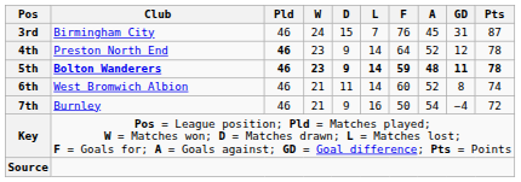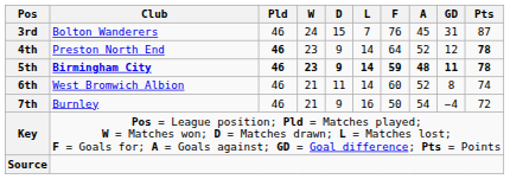 <table class="wikitable" style="text-align:center">
 <tr>
 <th scope="col">Pos</th>
 <th scope="col">Club</th>
 <th scope="col">Pld</th>
 <th scope="col">W</th>
 <th scope="col">D</th>
 <th scope="col">L</th>
 <th scope="col">F</th>
 <th scope="col">A</th>
 <th scope="col">GD</th>
 <th scope="col">Pts</th>
 </tr>
 <tr>
 <th scope="row">3rd</th>
-<td align="left"><a href='#'>Birmingham City</a></td>
+<td align="left"><a href='#'>Bolton Wanderers</a></td>
 <td>46</td>
 <td>24</td>
 <td>15</td>
 <td>7</td>
 <td>76</td>
 <td>45</td>
 <td>31</td>
 <td>87</td>
 </tr>
 <tr>
 <th scope="row">4th</th>
 <td align="left"><a href='#'>Preston North End</a></td>
 <td><strong>46</strong></td>
 <td>23</td>
 <td>9</td>
 <td>14</td>
 <td>64</td>
 <td>52</td>
 <td>12</td>
-<td>78</td>
+<td><strong>78</strong></td>
 </tr>
 <tr style="font-weight:bold">
 <th scope="row">5th</th>
-<td align="left"><a href='#'>Bolton Wanderers</a></td>
+<td align="left"><a href='#'>Birmingham City</a></td>
 <td>46</td>
 <td>23</td>
 <td>9</td>
 <td>14</td>
 <td>59</td>
 <td>48</td>
 <td>11</td>
 <td>78</td>
 </tr>
 <tr>
 <th scope="row">6th</th>
 <td align="left"><a href='#'>West Bromwich Albion</a></td>
 <td>46</td>
 <td>21</td>
 <td>11</td>
 <td>14</td>
 <td>60</td>
 <td>52</td>
 <td>8</td>
 <td>74</td>
 </tr>
 <tr>
 <th scope="row">7th</th>
 <td align="left"><a href='#'>Burnley</a></td>
 <td>46</td>
 <td>21</td>
 <td>9</td>
 <td>16</td>
 <td>50</td>
 <td>54</td>
 <td>−4</td>
 <td>72</td>
 </tr>
 <tr>
 <th scope="row">Key</th>
 <td colspan="9"><strong>Pos</strong> = League position; <strong>Pld</strong> = Matches played;<br><strong>W</strong> = Matches won; <strong>D</strong> = Matches drawn; <strong>L</strong> = Matches lost;<br><strong>F</strong> = Goals for; <strong>A</strong> = Goals against; <strong>GD</strong> = <a href='#'>Goal difference</a>; <strong>Pts</strong> = Points</td>
 </tr>
 <tr>
 <th scope="row">Source</th>
 <td colspan="9"></td>
 </tr>
 </table>
